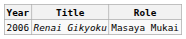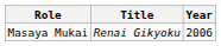 <table class="wikitable">
 <tr>
+<th>Role</th>
+<th>Title</th>
 <th>Year</th>
-<th>Title</th>
-<th>Role</th>
 </tr>
 <tr>
+<td>Masaya Mukai</td>
+<td><em>Renai Gikyoku</em></td>
 <td>2006</td>
-<td><em>Renai Gikyoku</em></td>
-<td>Masaya Mukai</td>
 </tr>
 </table>
